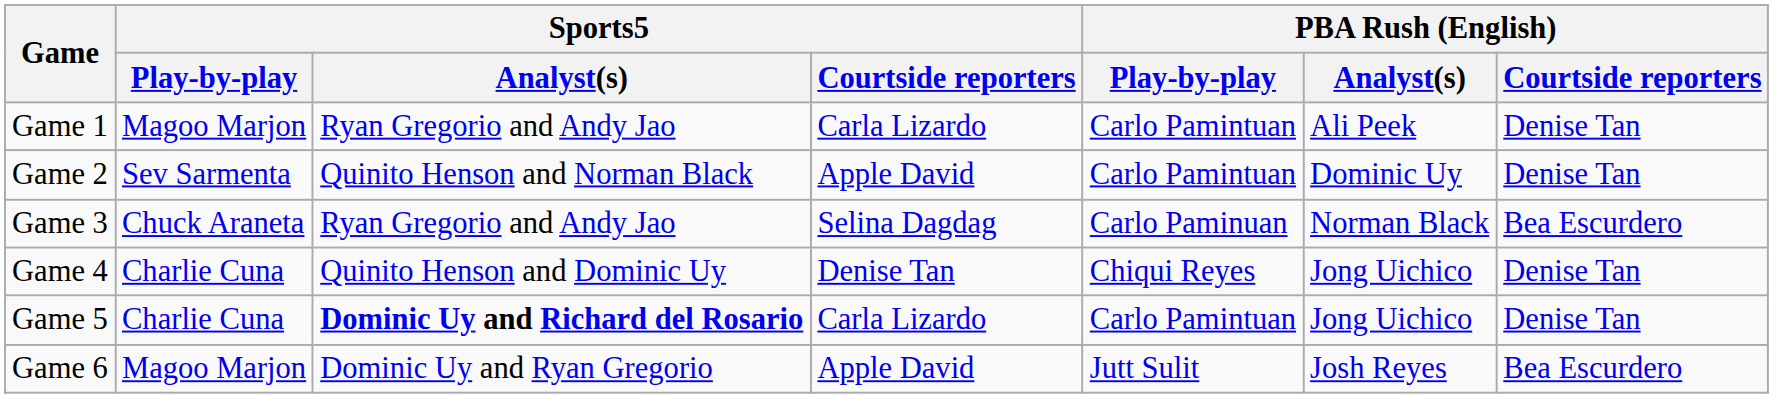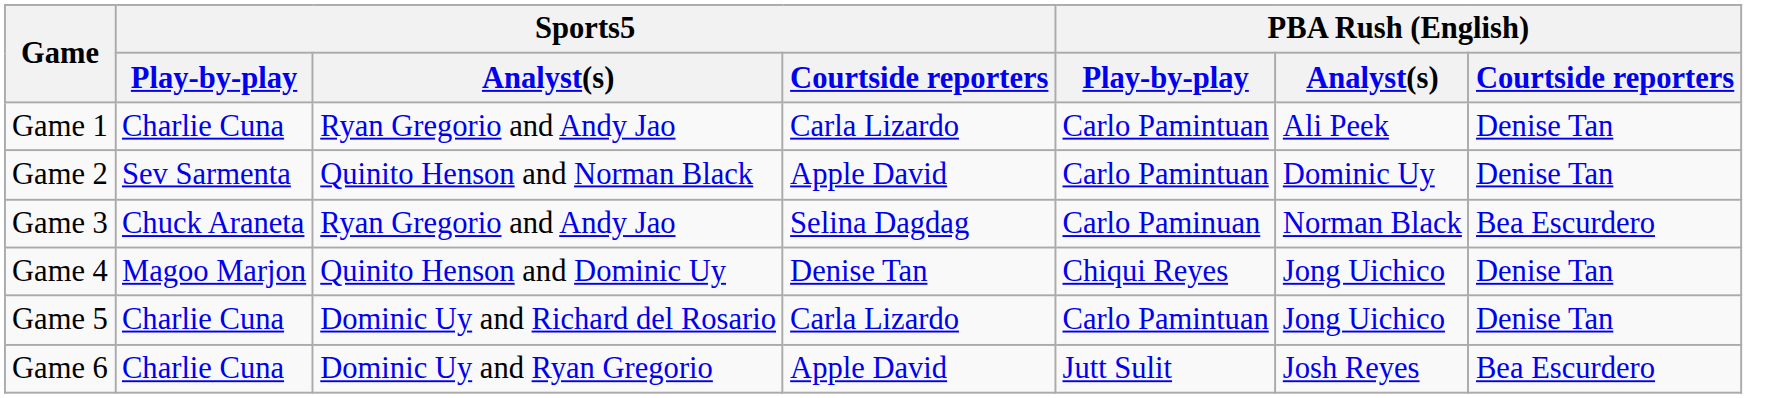 <table class=wikitable>
 <tr>
 <th rowspan=2>Game</th>
 <th colspan=3>Sports5</th>
 <th colspan=3>PBA Rush (English)</th>
 </tr>
 <tr>
 <th><a href='#'>Play-by-play</a></th>
 <th><a href='#'>Analyst</a>(s)</th>
 <th><a href='#'>Courtside reporters</a></th>
 <th><a href='#'>Play-by-play</a></th>
 <th><a href='#'>Analyst</a>(s)</th>
 <th><a href='#'>Courtside reporters</a></th>
 </tr>
 <tr>
 <td>Game 1</td>
-<td><a href='#'>Magoo Marjon</a></td>
+<td><a href='#'>Charlie Cuna</a></td>
 <td><a href='#'>Ryan Gregorio</a> and <a href='#'>Andy Jao</a></td>
 <td><a href='#'>Carla Lizardo</a></td>
 <td><a href='#'>Carlo Pamintuan</a></td>
 <td><a href='#'>Ali Peek</a></td>
 <td><a href='#'>Denise Tan</a></td>
 </tr>
 <tr>
 <td>Game 2</td>
 <td><a href='#'>Sev Sarmenta</a></td>
 <td><a href='#'>Quinito Henson</a> and <a href='#'>Norman Black</a></td>
 <td><a href='#'>Apple David</a></td>
 <td><a href='#'>Carlo Pamintuan</a></td>
 <td><a href='#'>Dominic Uy</a></td>
 <td><a href='#'>Denise Tan</a></td>
 </tr>
 <tr>
 <td>Game 3</td>
 <td><a href='#'>Chuck Araneta</a></td>
 <td><a href='#'>Ryan Gregorio</a> and <a href='#'>Andy Jao</a></td>
 <td><a href='#'>Selina Dagdag</a></td>
 <td><a href='#'>Carlo Paminuan</a></td>
 <td><a href='#'>Norman Black</a></td>
 <td><a href='#'>Bea Escurdero</a></td>
 </tr>
 <tr>
 <td>Game 4</td>
-<td><a href='#'>Charlie Cuna</a></td>
+<td><a href='#'>Magoo Marjon</a></td>
 <td><a href='#'>Quinito Henson</a> and <a href='#'>Dominic Uy</a></td>
 <td><a href='#'>Denise Tan</a></td>
 <td><a href='#'>Chiqui Reyes</a></td>
 <td><a href='#'>Jong Uichico</a></td>
 <td><a href='#'>Denise Tan</a></td>
 </tr>
 <tr>
 <td>Game 5</td>
 <td><a href='#'>Charlie Cuna</a></td>
-<td><strong><a href='#'>Dominic Uy</a> and <a href='#'>Richard del Rosario</a></strong></td>
+<td><a href='#'>Dominic Uy</a> and <a href='#'>Richard del Rosario</a></td>
 <td><a href='#'>Carla Lizardo</a></td>
 <td><a href='#'>Carlo Pamintuan</a></td>
 <td><a href='#'>Jong Uichico</a></td>
 <td><a href='#'>Denise Tan</a></td>
 </tr>
 <tr>
 <td>Game 6</td>
-<td><a href='#'>Magoo Marjon</a></td>
+<td><a href='#'>Charlie Cuna</a></td>
 <td><a href='#'>Dominic Uy</a> and <a href='#'>Ryan Gregorio</a></td>
 <td><a href='#'>Apple David</a></td>
 <td><a href='#'>Jutt Sulit</a></td>
 <td><a href='#'>Josh Reyes</a></td>
 <td><a href='#'>Bea Escurdero</a></td>
 </tr>
 </table>
